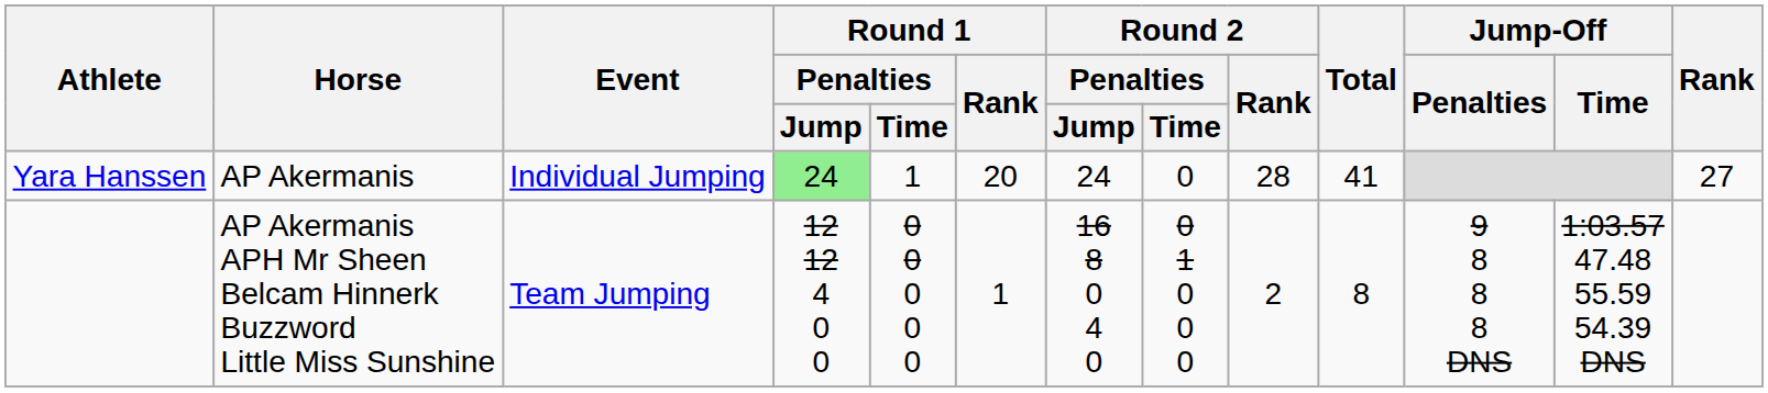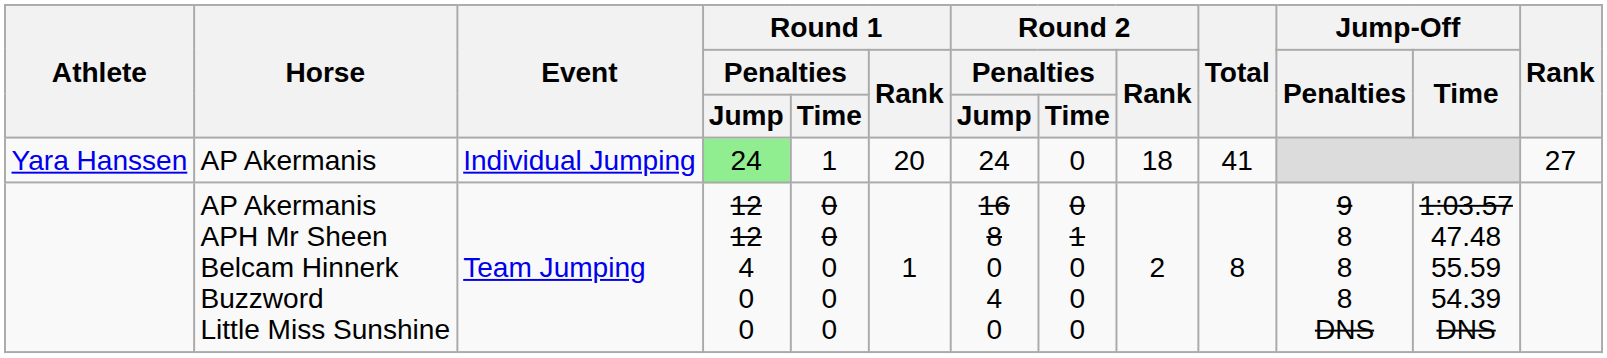 <table class="wikitable" border="1" style="font-size:90%">
 <tr>
 <th rowspan=3>Athlete</th>
 <th rowspan=3>Horse</th>
 <th rowspan=3>Event</th>
 <th colspan=3>Round 1</th>
 <th colspan=3>Round 2</th>
 <th rowspan=3>Total</th>
 <th colspan=2>Jump-Off</th>
 <th rowspan=3>Rank</th>
 </tr>
 <tr>
 <th colspan=2>Penalties</th>
 <th rowspan=2>Rank</th>
 <th colspan=2>Penalties</th>
 <th rowspan=2>Rank</th>
 <th rowspan=2>Penalties</th>
 <th rowspan=2>Time</th>
 </tr>
 <tr>
 <th>Jump</th>
 <th>Time</th>
 <th>Jump</th>
 <th>Time</th>
 </tr>
 <tr>
 <td><a href='#'>Yara Hanssen</a></td>
 <td>AP Akermanis</td>
 <td><a href='#'>Individual Jumping</a></td>
 <td align=center style="background: lightgreen;">24</td>
 <td align=center>1</td>
 <td align=center>20</td>
 <td align=center>24</td>
 <td align=center>0</td>
-<td align=center>28</td>
+<td align=center>18</td>
 <td align=center>41</td>
 <td colspan=2 bgcolor=#DCDCDC></td>
 <td align=center>27</td>
 </tr>
 <tr>
 <td><br><br><br><br></td>
 <td>AP Akermanis<br>APH Mr Sheen<br>Belcam Hinnerk<br>Buzzword<br>Little Miss Sunshine</td>
 <td><a href='#'>Team Jumping</a></td>
 <td align=center><s>12</s><br><s>12</s><br>4<br>0<br>0</td>
 <td align=center><s>0</s><br><s>0</s><br>0<br>0<br>0</td>
 <td align=center>1</td>
 <td align=center><s>16</s><br><s>8</s><br>0<br>4<br>0</td>
 <td align=center><s>0</s><br><s>1</s><br>0<br>0<br>0</td>
 <td align=center>2</td>
 <td align=center>8</td>
 <td align=center><s>9</s><br>8<br>8<br>8<br><s>DNS</s></td>
 <td align=center><s>1:03.57</s><br>47.48<br>55.59<br>54.39<br><s>DNS</s></td>
 <td align=center></td>
 </tr>
 </table>
